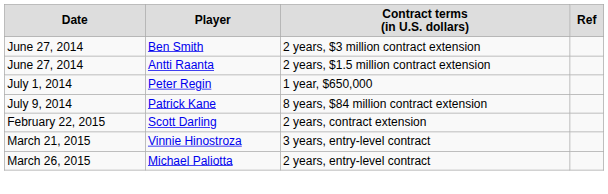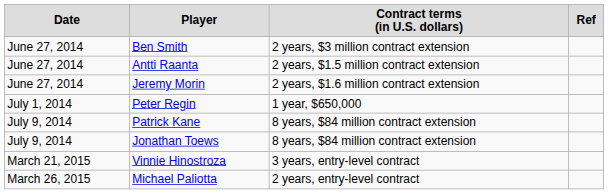 <table class="wikitable" style="border-collapse: collapse; width: 50em; padding: 3;">
 <tr align="center" bgcolor="#dddddd">
 <td><strong>Date</strong></td>
 <td><strong>Player</strong></td>
 <td><strong>Contract terms</strong><br><strong>(in U.S. dollars)</strong></td>
 <td><strong>Ref</strong></td>
 </tr>
 <tr>
 <td>June 27, 2014</td>
 <td><a href='#'>Ben Smith</a></td>
 <td>2 years, $3 million contract extension</td>
 <td></td>
 </tr>
 <tr>
 <td>June 27, 2014</td>
 <td><a href='#'>Antti Raanta</a></td>
 <td>2 years, $1.5 million contract extension</td>
 <td></td>
 </tr>
 <tr>
+<td>June 27, 2014</td>
+<td><a href='#'>Jeremy Morin</a></td>
+<td>2 years, $1.6 million contract extension</td>
+<td></td>
+</tr>
+<tr>
 <td>July 1, 2014</td>
 <td><a href='#'>Peter Regin</a></td>
 <td>1 year, $650,000</td>
 <td></td>
 </tr>
 <tr>
 <td>July 9, 2014</td>
 <td><a href='#'>Patrick Kane</a></td>
 <td>8 years, $84 million contract extension</td>
 <td></td>
 </tr>
 <tr>
-<td>February 22, 2015</td>
-<td><a href='#'>Scott Darling</a></td>
-<td>2 years, contract extension</td>
+<td>July 9, 2014</td>
+<td><a href='#'>Jonathan Toews</a></td>
+<td>8 years, $84 million contract extension</td>
 <td></td>
 </tr>
 <tr>
 <td>March 21, 2015</td>
 <td><a href='#'>Vinnie Hinostroza</a></td>
 <td>3 years, entry-level contract</td>
 <td></td>
 </tr>
 <tr>
 <td>March 26, 2015</td>
 <td><a href='#'>Michael Paliotta</a></td>
 <td>2 years, entry-level contract</td>
 <td></td>
 </tr>
 </table>
